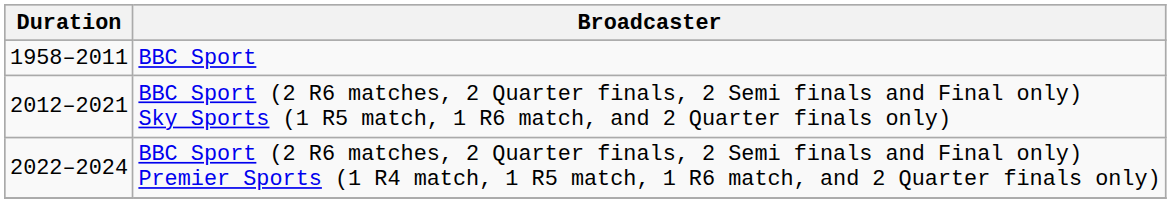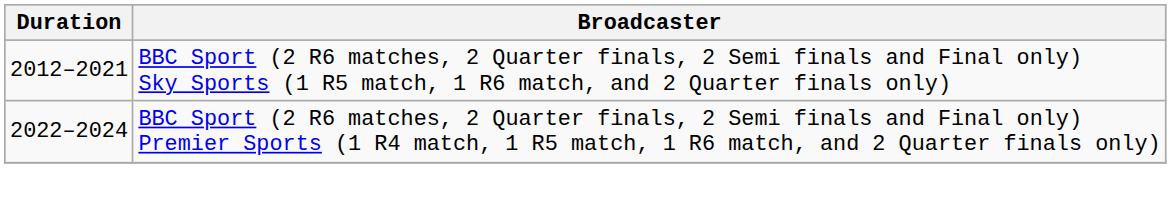 <table class="wikitable">
 <tr>
 <th>Duration</th>
 <th>Broadcaster</th>
-</tr>
-<tr>
-<td>1958–2011</td>
-<td><a href='#'>BBC Sport</a></td>
 </tr>
 <tr>
 <td>2012–2021</td>
 <td><a href='#'>BBC Sport</a> (2 R6 matches, 2 Quarter finals, 2 Semi finals and Final only)<br><a href='#'>Sky Sports</a> (1 R5 match, 1 R6 match, and 2 Quarter finals only)</td>
 </tr>
 <tr>
 <td>2022–2024</td>
 <td><a href='#'>BBC Sport</a> (2 R6 matches, 2 Quarter finals, 2 Semi finals and Final only)<br><a href='#'>Premier Sports</a> (1 R4 match, 1 R5 match, 1 R6 match, and 2 Quarter finals only)</td>
 </tr>
 <tr>
 </tr>
 </table>
